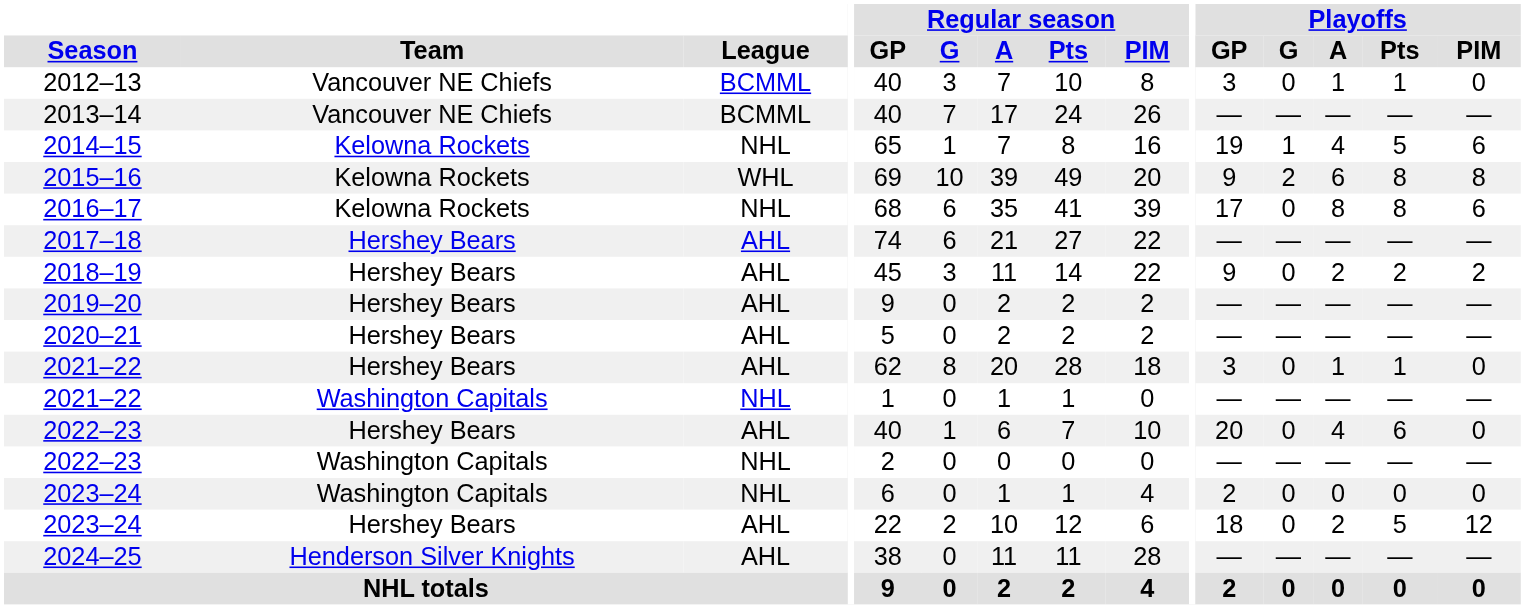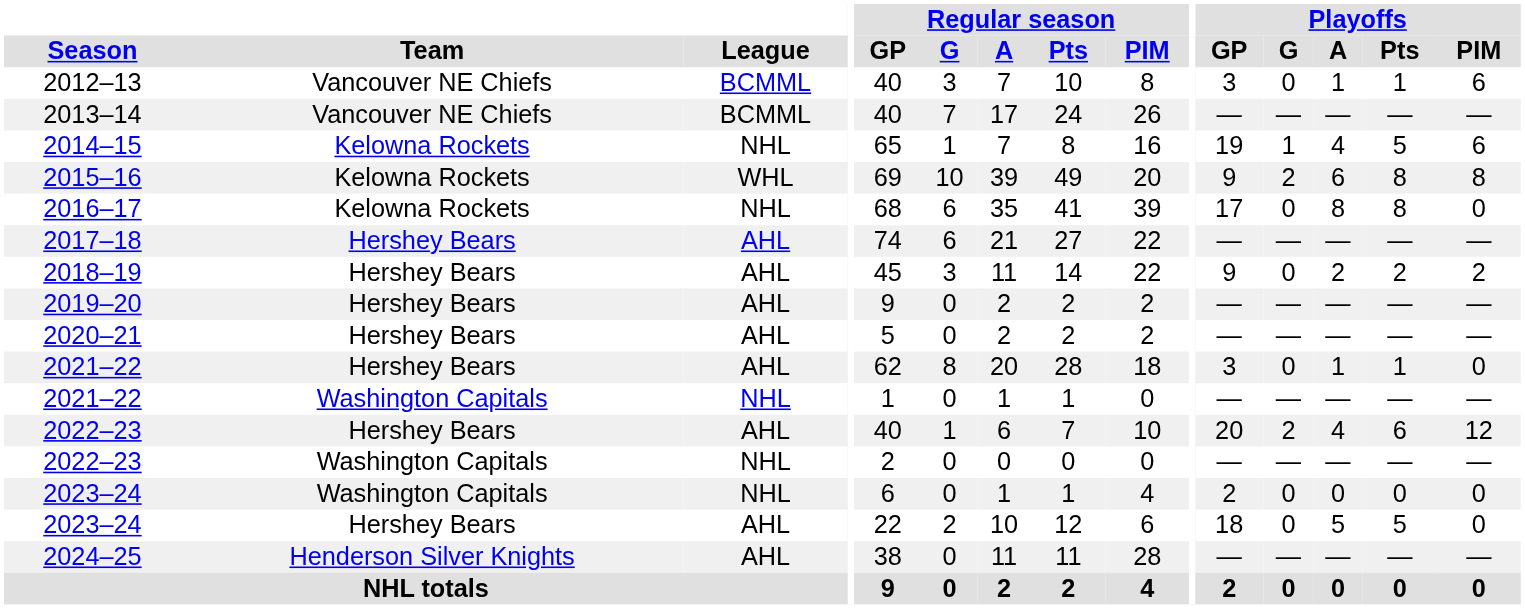 <table border="0" cellpadding="1" cellspacing="0" style="text-align:center; width:60em">
 <tr bgcolor="#e0e0e0">
 <th colspan="3"  bgcolor="#ffffff"></th>
 <th rowspan="98" bgcolor="#ffffff"></th>
 <th colspan="5"><a href='#'>Regular season</a></th>
 <th rowspan="98" bgcolor="#ffffff"></th>
 <th colspan="5"><a href='#'>Playoffs</a></th>
 </tr>
 <tr bgcolor="#e0e0e0">
 <th><a href='#'>Season</a></th>
 <th>Team</th>
 <th>League</th>
 <th>GP</th>
 <th><a href='#'>G</a></th>
 <th><a href='#'>A</a></th>
 <th><a href='#'>Pts</a></th>
 <th><a href='#'>PIM</a></th>
 <th>GP</th>
 <th>G</th>
 <th>A</th>
 <th>Pts</th>
 <th>PIM</th>
 </tr>
 <tr>
 <td>2012–13</td>
 <td>Vancouver NE Chiefs</td>
 <td><a href='#'>BCMML</a></td>
 <td>40</td>
 <td>3</td>
 <td>7</td>
 <td>10</td>
 <td>8</td>
 <td>3</td>
 <td>0</td>
 <td>1</td>
 <td>1</td>
-<td>0</td>
+<td>6</td>
 </tr>
 <tr bgcolor="#f0f0f0">
 <td>2013–14</td>
 <td>Vancouver NE Chiefs</td>
 <td>BCMML</td>
 <td>40</td>
 <td>7</td>
 <td>17</td>
 <td>24</td>
 <td>26</td>
 <td>—</td>
 <td>—</td>
 <td>—</td>
 <td>—</td>
 <td>—</td>
 </tr>
 <tr>
 <td><a href='#'>2014–15</a></td>
 <td><a href='#'>Kelowna Rockets</a></td>
 <td>NHL</td>
 <td>65</td>
 <td>1</td>
 <td>7</td>
 <td>8</td>
 <td>16</td>
 <td>19</td>
 <td>1</td>
 <td>4</td>
 <td>5</td>
 <td>6</td>
 </tr>
 <tr bgcolor="#f0f0f0">
 <td><a href='#'>2015–16</a></td>
 <td>Kelowna Rockets</td>
 <td>WHL</td>
 <td>69</td>
 <td>10</td>
 <td>39</td>
 <td>49</td>
 <td>20</td>
 <td>9</td>
 <td>2</td>
 <td>6</td>
 <td>8</td>
 <td>8</td>
 </tr>
 <tr>
 <td><a href='#'>2016–17</a></td>
 <td>Kelowna Rockets</td>
 <td>NHL</td>
 <td>68</td>
 <td>6</td>
 <td>35</td>
 <td>41</td>
 <td>39</td>
 <td>17</td>
 <td>0</td>
 <td>8</td>
 <td>8</td>
-<td>6</td>
+<td>0</td>
 </tr>
 <tr bgcolor="#f0f0f0">
 <td><a href='#'>2017–18</a></td>
 <td><a href='#'>Hershey Bears</a></td>
 <td><a href='#'>AHL</a></td>
 <td>74</td>
 <td>6</td>
 <td>21</td>
 <td>27</td>
 <td>22</td>
 <td>—</td>
 <td>—</td>
 <td>—</td>
 <td>—</td>
 <td>—</td>
 </tr>
 <tr>
 <td><a href='#'>2018–19</a></td>
 <td>Hershey Bears</td>
 <td>AHL</td>
 <td>45</td>
 <td>3</td>
 <td>11</td>
 <td>14</td>
 <td>22</td>
 <td>9</td>
 <td>0</td>
 <td>2</td>
 <td>2</td>
 <td>2</td>
 </tr>
 <tr bgcolor="#f0f0f0">
 <td><a href='#'>2019–20</a></td>
 <td>Hershey Bears</td>
 <td>AHL</td>
 <td>9</td>
 <td>0</td>
 <td>2</td>
 <td>2</td>
 <td>2</td>
 <td>—</td>
 <td>—</td>
 <td>—</td>
 <td>—</td>
 <td>—</td>
 </tr>
 <tr>
 <td><a href='#'>2020–21</a></td>
 <td>Hershey Bears</td>
 <td>AHL</td>
 <td>5</td>
 <td>0</td>
 <td>2</td>
 <td>2</td>
 <td>2</td>
 <td>—</td>
 <td>—</td>
 <td>—</td>
 <td>—</td>
 <td>—</td>
 </tr>
 <tr bgcolor="#f0f0f0">
 <td><a href='#'>2021–22</a></td>
 <td>Hershey Bears</td>
 <td>AHL</td>
 <td>62</td>
 <td>8</td>
 <td>20</td>
 <td>28</td>
 <td>18</td>
 <td>3</td>
 <td>0</td>
 <td>1</td>
 <td>1</td>
 <td>0</td>
 </tr>
 <tr>
 <td><a href='#'>2021–22</a></td>
 <td><a href='#'>Washington Capitals</a></td>
 <td><a href='#'>NHL</a></td>
 <td>1</td>
 <td>0</td>
 <td>1</td>
 <td>1</td>
 <td>0</td>
 <td>—</td>
 <td>—</td>
 <td>—</td>
 <td>—</td>
 <td>—</td>
 </tr>
 <tr bgcolor="#f0f0f0">
 <td><a href='#'>2022–23</a></td>
 <td>Hershey Bears</td>
 <td>AHL</td>
 <td>40</td>
 <td>1</td>
 <td>6</td>
 <td>7</td>
 <td>10</td>
 <td>20</td>
-<td>0</td>
+<td>2</td>
 <td>4</td>
 <td>6</td>
-<td>0</td>
+<td>12</td>
 </tr>
 <tr>
 <td><a href='#'>2022–23</a></td>
 <td>Washington Capitals</td>
 <td>NHL</td>
 <td>2</td>
 <td>0</td>
 <td>0</td>
 <td>0</td>
 <td>0</td>
 <td>—</td>
 <td>—</td>
 <td>—</td>
 <td>—</td>
 <td>—</td>
 </tr>
 <tr bgcolor="#f0f0f0">
 <td><a href='#'>2023–24</a></td>
 <td>Washington Capitals</td>
 <td>NHL</td>
 <td>6</td>
 <td>0</td>
 <td>1</td>
 <td>1</td>
 <td>4</td>
 <td>2</td>
 <td>0</td>
 <td>0</td>
 <td>0</td>
 <td>0</td>
 </tr>
 <tr>
 <td><a href='#'>2023–24</a></td>
 <td>Hershey Bears</td>
 <td>AHL</td>
 <td>22</td>
 <td>2</td>
 <td>10</td>
 <td>12</td>
 <td>6</td>
 <td>18</td>
 <td>0</td>
-<td>2</td>
 <td>5</td>
-<td>12</td>
+<td>5</td>
+<td>0</td>
 </tr>
 <tr bgcolor="#f0f0f0">
 <td><a href='#'>2024–25</a></td>
 <td><a href='#'>Henderson Silver Knights</a></td>
 <td>AHL</td>
 <td>38</td>
 <td>0</td>
 <td>11</td>
 <td>11</td>
 <td>28</td>
 <td>—</td>
 <td>—</td>
 <td>—</td>
 <td>—</td>
 <td>—</td>
 </tr>
 <tr bgcolor="#e0e0e0">
 <th colspan="3">NHL totals</th>
 <th>9</th>
 <th>0</th>
 <th>2</th>
 <th>2</th>
 <th>4</th>
 <th>2</th>
 <th>0</th>
 <th>0</th>
 <th>0</th>
 <th>0</th>
 </tr>
 </table>
